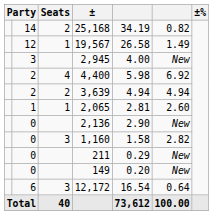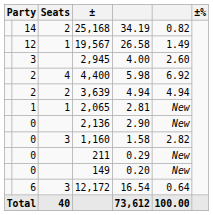 <table class=wikitable>
 <tr>
 <th colspan=2 align=center>Party</th>
 <th>Seats</th>
 <th>±</th>
 <th></th>
 <th></th>
 <th>±%</th>
 </tr>
 <tr>
 <td></td>
 <td align=right>14</td>
 <td align=right>2</td>
 <td align=right>25,168</td>
 <td align=right>34.19</td>
 <td align=right>0.82</td>
 </tr>
 <tr>
 <td></td>
 <td align=right>12</td>
 <td align=right>1</td>
 <td align=right>19,567</td>
 <td align=right>26.58</td>
 <td align=right>1.49</td>
 </tr>
 <tr>
 <td></td>
 <td align=right>3</td>
 <td align=right></td>
 <td align=right>2,945</td>
 <td align=right>4.00</td>
-<td align=right><em>New</em></td>
+<td align=right>2.60</td>
 </tr>
 <tr>
 <td></td>
 <td align=right>2</td>
 <td align=right>4</td>
 <td align=right>4,400</td>
 <td align=right>5.98</td>
 <td align=right>6.92</td>
 </tr>
 <tr>
 <td></td>
 <td align=right>2</td>
 <td align=right>2</td>
 <td align=right>3,639</td>
 <td align=right>4.94</td>
 <td align=right>4.94</td>
 </tr>
 <tr>
 <td></td>
 <td align=right>1</td>
 <td align=right>1</td>
 <td align=right>2,065</td>
 <td align=right>2.81</td>
-<td align=right>2.60</td>
+<td align=right><em>New</em></td>
 </tr>
 <tr>
 <td></td>
 <td align=right>0</td>
 <td align=right></td>
 <td align=right>2,136</td>
 <td align=right>2.90</td>
 <td align=right><em>New</em></td>
 </tr>
 <tr>
 <td></td>
 <td align=right>0</td>
 <td align=right> 3</td>
 <td align=right>1,160</td>
 <td align=right>1.58</td>
 <td align=right>2.82</td>
 </tr>
 <tr>
 <td></td>
 <td align=right>0</td>
 <td align=right></td>
 <td align=right>211</td>
 <td align=right>0.29</td>
 <td align=right><em>New</em></td>
 </tr>
 <tr>
 <td></td>
 <td align=right>0</td>
 <td align=right></td>
 <td align=right>149</td>
 <td align=right>0.20</td>
 <td align=right><em>New</em></td>
 </tr>
 <tr>
 <td></td>
 <td align=right>6</td>
 <td align=right>3</td>
 <td align=right>12,172</td>
 <td align=right>16.54</td>
 <td align=right>0.64</td>
 </tr>
 <tr style="font-weight:bold; background:rgb(232,232,232);">
 <td colspan=2 align=center>Total</td>
 <td align=right>40</td>
 <td align=center></td>
 <td align=right>73,612</td>
 <td align=center>100.00</td>
 <td align=center></td>
 </tr>
 </table>
